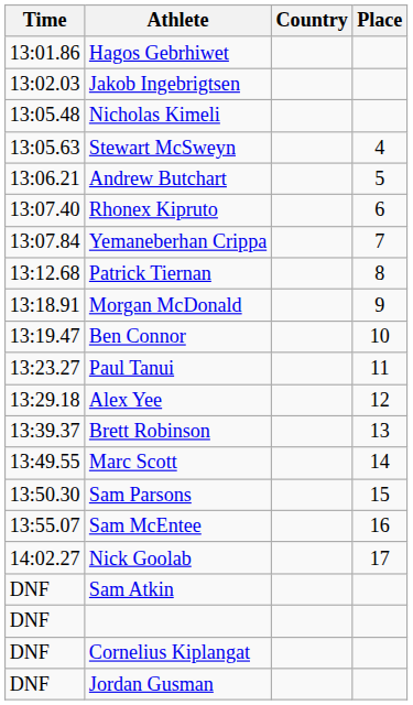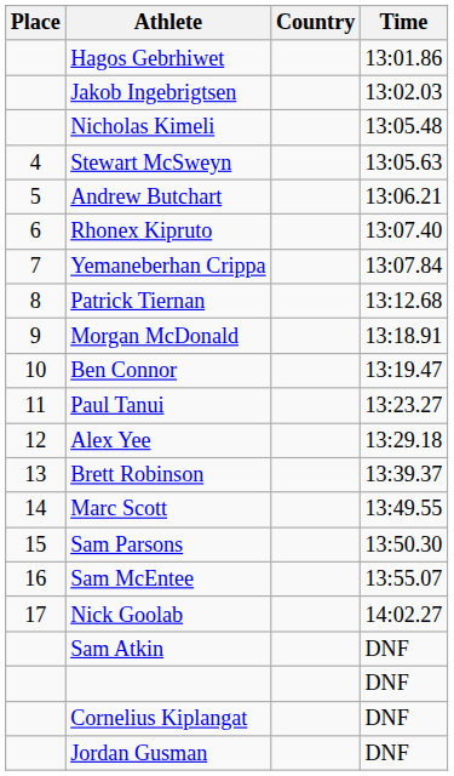 <table class="wikitable">
 <tr>
-<th>Time</th>
+<th>Place</th>
 <th>Athlete</th>
 <th>Country</th>
-<th>Place</th>
+<th>Time</th>
 </tr>
 <tr>
-<td>13:01.86</td>
+<td align=center></td>
 <td><a href='#'>Hagos Gebrhiwet</a></td>
 <td></td>
-<td align=center></td>
+<td>13:01.86</td>
 </tr>
 <tr>
-<td>13:02.03</td>
+<td align=center></td>
 <td><a href='#'>Jakob Ingebrigtsen</a></td>
 <td></td>
-<td align=center></td>
+<td>13:02.03</td>
 </tr>
 <tr>
-<td>13:05.48</td>
+<td align=center></td>
 <td><a href='#'>Nicholas Kimeli</a></td>
 <td></td>
-<td align=center></td>
+<td>13:05.48</td>
 </tr>
 <tr>
-<td>13:05.63</td>
+<td align=center>4</td>
 <td><a href='#'>Stewart McSweyn</a></td>
 <td></td>
-<td align=center>4</td>
+<td>13:05.63</td>
 </tr>
 <tr>
-<td>13:06.21</td>
+<td align=center>5</td>
 <td><a href='#'>Andrew Butchart</a></td>
 <td></td>
-<td align=center>5</td>
+<td>13:06.21</td>
 </tr>
 <tr>
-<td>13:07.40</td>
+<td align=center>6</td>
 <td><a href='#'>Rhonex Kipruto</a></td>
 <td></td>
-<td align=center>6</td>
+<td>13:07.40</td>
 </tr>
 <tr>
-<td>13:07.84</td>
+<td align=center>7</td>
 <td><a href='#'>Yemaneberhan Crippa</a></td>
 <td></td>
-<td align=center>7</td>
+<td>13:07.84</td>
 </tr>
 <tr>
-<td>13:12.68</td>
+<td align=center>8</td>
 <td><a href='#'>Patrick Tiernan</a></td>
 <td></td>
-<td align=center>8</td>
+<td>13:12.68</td>
 </tr>
 <tr>
-<td>13:18.91</td>
+<td align=center>9</td>
 <td><a href='#'>Morgan McDonald</a></td>
 <td></td>
-<td align=center>9</td>
+<td>13:18.91</td>
 </tr>
 <tr>
-<td>13:19.47</td>
+<td align=center>10</td>
 <td><a href='#'>Ben Connor</a></td>
 <td></td>
-<td align=center>10</td>
+<td>13:19.47</td>
 </tr>
 <tr>
-<td>13:23.27</td>
+<td align=center>11</td>
 <td><a href='#'>Paul Tanui</a></td>
 <td></td>
-<td align=center>11</td>
+<td>13:23.27</td>
 </tr>
 <tr>
-<td>13:29.18</td>
+<td align=center>12</td>
 <td><a href='#'>Alex Yee</a></td>
 <td></td>
-<td align=center>12</td>
+<td>13:29.18</td>
 </tr>
 <tr>
-<td>13:39.37</td>
+<td align=center>13</td>
 <td><a href='#'>Brett Robinson</a></td>
 <td></td>
-<td align=center>13</td>
+<td>13:39.37</td>
 </tr>
 <tr>
-<td>13:49.55</td>
+<td align=center>14</td>
 <td><a href='#'>Marc Scott</a></td>
 <td></td>
-<td align=center>14</td>
+<td>13:49.55</td>
 </tr>
 <tr>
-<td>13:50.30</td>
+<td align=center>15</td>
 <td><a href='#'>Sam Parsons</a></td>
 <td></td>
-<td align=center>15</td>
+<td>13:50.30</td>
 </tr>
 <tr>
-<td>13:55.07</td>
+<td align=center>16</td>
 <td><a href='#'>Sam McEntee</a></td>
 <td></td>
-<td align=center>16</td>
+<td>13:55.07</td>
 </tr>
 <tr>
-<td>14:02.27</td>
+<td align=center>17</td>
 <td><a href='#'>Nick Goolab</a></td>
 <td></td>
-<td align=center>17</td>
+<td>14:02.27</td>
 </tr>
 <tr>
-<td>DNF</td>
+<td align=center></td>
 <td><a href='#'>Sam Atkin</a></td>
 <td></td>
-<td align=center></td>
+<td>DNF</td>
 </tr>
 <tr>
-<td>DNF</td>
+<td align=center></td>
 <td></td>
 <td></td>
-<td align=center></td>
+<td>DNF</td>
 </tr>
 <tr>
-<td>DNF</td>
+<td align=center></td>
 <td><a href='#'>Cornelius Kiplangat</a></td>
 <td></td>
-<td align=center></td>
+<td>DNF</td>
 </tr>
 <tr>
-<td>DNF</td>
+<td align=center></td>
 <td><a href='#'>Jordan Gusman</a></td>
 <td></td>
-<td align=center></td>
+<td>DNF</td>
 </tr>
 </table>
